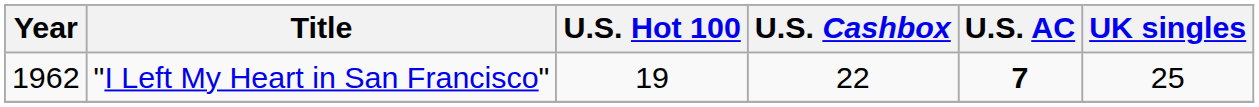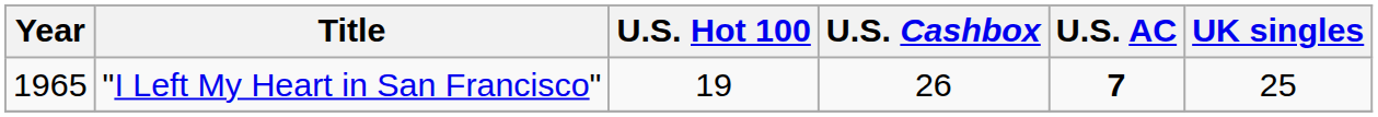 <table class="wikitable">
 <tr>
 <th>Year</th>
 <th>Title</th>
 <th>U.S. <a href='#'>Hot 100</a></th>
 <th>U.S. <em><a href='#'>Cashbox</a></em></th>
 <th>U.S. <a href='#'>AC</a></th>
 <th><a href='#'>UK singles</a></th>
 </tr>
 <tr>
-<td>1962</td>
+<td>1965</td>
 <td>"<a href='#'>I Left My Heart in San Francisco</a>"</td>
 <td align="center">19</td>
-<td align="center">22</td>
+<td align="center">26</td>
 <td align="center"><strong>7</strong></td>
 <td align="center">25</td>
 </tr>
 <tr>
 </tr>
 </table>
